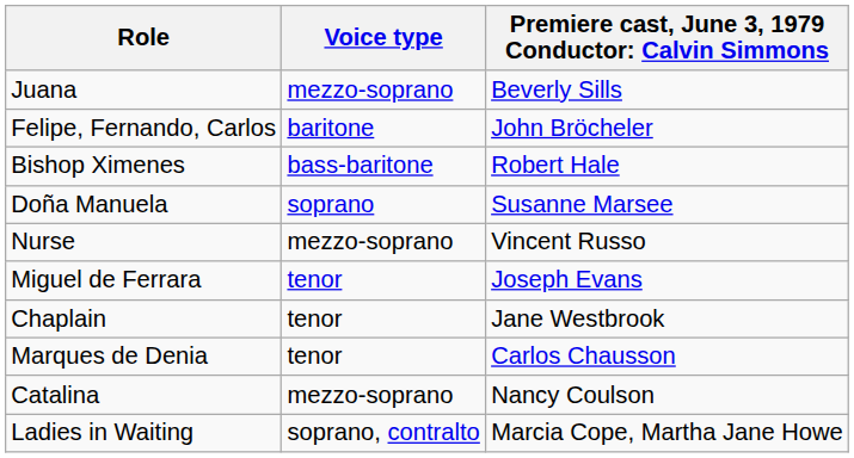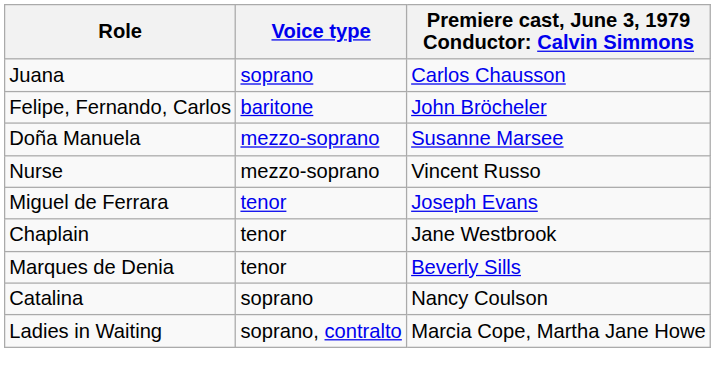 <table class="wikitable">
 <tr>
 <th>Role</th>
 <th><a href='#'>Voice type</a></th>
 <th>Premiere cast, June 3, 1979<br>Conductor: <a href='#'>Calvin Simmons</a></th>
 </tr>
 <tr>
 <td>Juana</td>
-<td><a href='#'>mezzo-soprano</a></td>
-<td><a href='#'>Beverly Sills</a></td>
+<td><a href='#'>soprano</a></td>
+<td><a href='#'>Carlos Chausson</a></td>
 </tr>
 <tr>
 <td>Felipe, Fernando, Carlos</td>
 <td><a href='#'>baritone</a></td>
 <td><a href='#'>John Bröcheler</a></td>
 </tr>
 <tr>
-<td>Bishop Ximenes</td>
-<td><a href='#'>bass-baritone</a></td>
-<td><a href='#'>Robert Hale</a></td>
-</tr>
-<tr>
 <td>Doña Manuela</td>
-<td><a href='#'>soprano</a></td>
+<td><a href='#'>mezzo-soprano</a></td>
 <td><a href='#'>Susanne Marsee</a></td>
 </tr>
 <tr>
 <td>Nurse</td>
 <td>mezzo-soprano</td>
 <td>Vincent Russo</td>
 </tr>
 <tr>
 <td>Miguel de Ferrara</td>
 <td><a href='#'>tenor</a></td>
 <td><a href='#'>Joseph Evans</a></td>
 </tr>
 <tr>
 <td>Chaplain</td>
 <td>tenor</td>
 <td>Jane Westbrook</td>
 </tr>
 <tr>
 <td>Marques de Denia</td>
 <td>tenor</td>
-<td><a href='#'>Carlos Chausson</a></td>
+<td><a href='#'>Beverly Sills</a></td>
 </tr>
 <tr>
 <td>Catalina</td>
-<td>mezzo-soprano</td>
+<td>soprano</td>
 <td>Nancy Coulson</td>
 </tr>
 <tr>
 <td>Ladies in Waiting</td>
 <td>soprano, <a href='#'>contralto</a></td>
 <td>Marcia Cope, Martha Jane Howe</td>
 </tr>
 </table>
